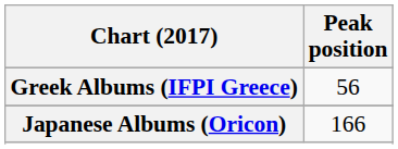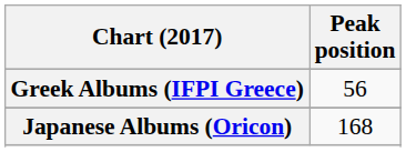 <table class="wikitable sortable plainrowheaders" style="text-align:center">
 <tr>
 <th>Chart (2017)</th>
 <th>Peak<br>position</th>
 </tr>
 <tr>
 </tr>
 <tr>
 </tr>
 <tr>
 </tr>
 <tr>
 </tr>
 <tr>
 </tr>
 <tr>
 </tr>
 <tr>
 <th scope="row">Greek Albums (<a href='#'>IFPI Greece</a>)</th>
 <td>56</td>
 </tr>
 <tr>
 </tr>
 <tr>
 </tr>
 <tr>
 <th scope="row">Japanese Albums (<a href='#'>Oricon</a>)</th>
-<td>166</td>
+<td>168</td>
 </tr>
 <tr>
 </tr>
 <tr>
 </tr>
 <tr>
 </tr>
 <tr>
 </tr>
 </table>
